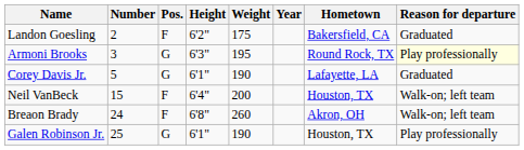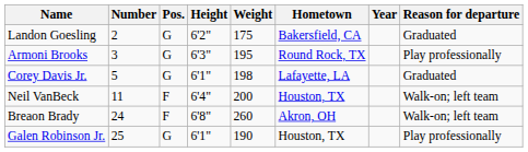 <table class="wikitable sortable" border="1">
 <tr>
 <th>Name</th>
 <th>Number</th>
 <th>Pos.</th>
 <th>Height</th>
 <th>Weight</th>
+<th>Hometown</th>
 <th>Year</th>
-<th>Hometown</th>
 <th class="unsortable">Reason for departure</th>
 </tr>
 <tr>
 <td>Landon Goesling</td>
 <td>2</td>
-<td>F</td>
+<td>G</td>
 <td>6'2"</td>
 <td>175</td>
+<td><a href='#'>Bakersfield, CA</a></td>
 <td></td>
-<td><a href='#'>Bakersfield, CA</a></td>
 <td>Graduated</td>
 </tr>
 <tr>
 <td><a href='#'>Armoni Brooks</a></td>
 <td>3</td>
 <td>G</td>
 <td>6'3"</td>
 <td>195</td>
+<td><a href='#'>Round Rock, TX</a></td>
 <td></td>
-<td><a href='#'>Round Rock, TX</a></td>
-<td style="background: lightyellow;">Play professionally</td>
+<td>Play professionally</td>
 </tr>
 <tr>
 <td><a href='#'>Corey Davis Jr.</a></td>
 <td>5</td>
 <td>G</td>
 <td>6'1"</td>
-<td>190</td>
+<td>198</td>
+<td><a href='#'>Lafayette, LA</a></td>
 <td></td>
-<td><a href='#'>Lafayette, LA</a></td>
 <td>Graduated</td>
 </tr>
 <tr>
 <td>Neil VanBeck</td>
-<td>15</td>
+<td>11</td>
 <td>F</td>
 <td>6'4"</td>
 <td>200</td>
+<td><a href='#'>Houston, TX</a></td>
 <td></td>
-<td><a href='#'>Houston, TX</a></td>
 <td>Walk-on; left team</td>
 </tr>
 <tr>
 <td>Breaon Brady</td>
 <td>24</td>
 <td>F</td>
 <td>6'8"</td>
 <td>260</td>
+<td><a href='#'>Akron, OH</a></td>
 <td></td>
-<td><a href='#'>Akron, OH</a></td>
 <td>Walk-on; left team</td>
 </tr>
 <tr>
 <td><a href='#'>Galen Robinson Jr.</a></td>
 <td>25</td>
 <td>G</td>
 <td>6'1"</td>
 <td>190</td>
+<td>Houston, TX</td>
 <td></td>
-<td>Houston, TX</td>
 <td>Play professionally</td>
 </tr>
 </table>
